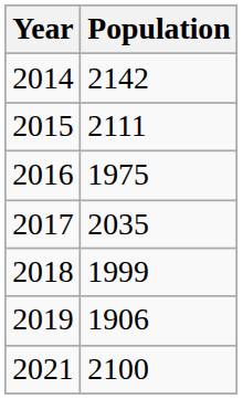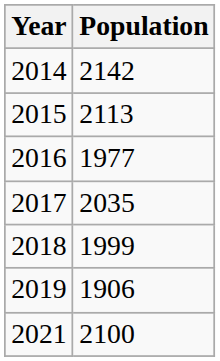 <table class="wikitable">
 <tr>
 <th>Year</th>
 <th>Population</th>
 </tr>
 <tr>
 <td>2014</td>
 <td>2142</td>
 </tr>
 <tr>
 <td>2015</td>
-<td>2111</td>
+<td>2113</td>
 </tr>
 <tr>
 <td>2016</td>
-<td>1975</td>
+<td>1977</td>
 </tr>
 <tr>
 <td>2017</td>
 <td>2035</td>
 </tr>
 <tr>
 <td>2018</td>
 <td>1999</td>
 </tr>
 <tr>
 <td>2019</td>
 <td>1906</td>
 </tr>
 <tr>
 <td>2021</td>
 <td>2100</td>
 </tr>
 </table>
